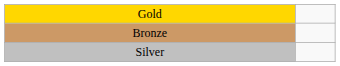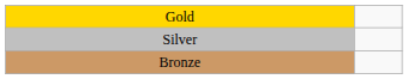 <table class="wikitable" style=" text-align:center;" width="35%">
 <tr>
 <td bgcolor="gold">Gold</td>
 <td></td>
 </tr>
 <tr>
+<td bgcolor="silver">Silver</td>
+<td></td>
+</tr>
+<tr>
 <td bgcolor="CC9966">Bronze</td>
 <td></td>
 </tr>
-<tr>
-<td bgcolor="silver">Silver</td>
-<td></td>
-</tr>
 </table>
